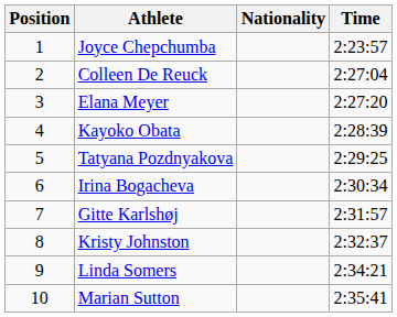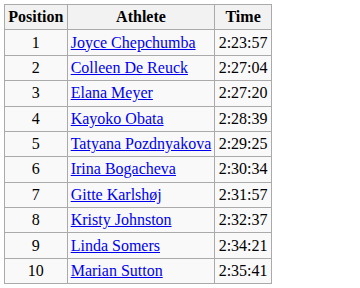 <table class="wikitable sortable">
 <tr>
 <th>Position</th>
 <th>Athlete</th>
-<th>Nationality</th>
 <th>Time</th>
 </tr>
 <tr>
 <td style="text-align:center">1</td>
 <td><a href='#'>Joyce Chepchumba</a></td>
-<td></td>
 <td>2:23:57</td>
 </tr>
 <tr>
 <td style="text-align:center">2</td>
 <td><a href='#'>Colleen De Reuck</a></td>
-<td></td>
 <td>2:27:04</td>
 </tr>
 <tr>
 <td style="text-align:center">3</td>
 <td><a href='#'>Elana Meyer</a></td>
-<td></td>
 <td>2:27:20</td>
 </tr>
 <tr>
 <td style="text-align:center">4</td>
 <td><a href='#'>Kayoko Obata</a></td>
-<td></td>
 <td>2:28:39</td>
 </tr>
 <tr>
 <td style="text-align:center">5</td>
 <td><a href='#'>Tatyana Pozdnyakova</a></td>
-<td></td>
 <td>2:29:25</td>
 </tr>
 <tr>
 <td style="text-align:center">6</td>
 <td><a href='#'>Irina Bogacheva</a></td>
-<td></td>
 <td>2:30:34</td>
 </tr>
 <tr>
 <td style="text-align:center">7</td>
 <td><a href='#'>Gitte Karlshøj</a></td>
-<td></td>
 <td>2:31:57</td>
 </tr>
 <tr>
 <td style="text-align:center">8</td>
 <td><a href='#'>Kristy Johnston</a></td>
-<td></td>
 <td>2:32:37</td>
 </tr>
 <tr>
 <td style="text-align:center">9</td>
 <td><a href='#'>Linda Somers</a></td>
-<td></td>
 <td>2:34:21</td>
 </tr>
 <tr>
 <td style="text-align:center">10</td>
 <td><a href='#'>Marian Sutton</a></td>
-<td></td>
 <td>2:35:41</td>
 </tr>
 </table>
